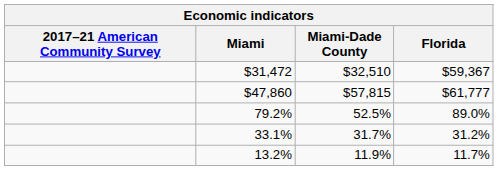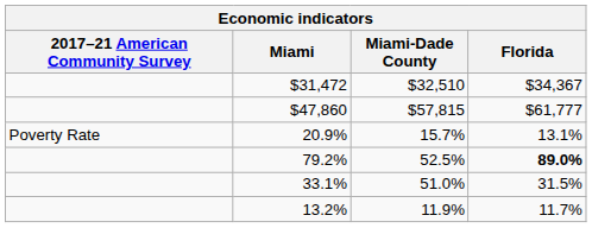 <table class="wikitable" style="font-size: 90%; text-align: right">
 <tr>
 <th colspan="4">Economic indicators</th>
 </tr>
 <tr>
 <th style="width: 14em;">2017–21 <a href='#'>American Community Survey</a></th>
 <th style="width: 7em;">Miami</th>
 <th style="width: 7em;">Miami-Dade County</th>
 <th style="width: 7em;">Florida</th>
 </tr>
 <tr>
 <td style="text-align:left"></td>
 <td>$31,472</td>
 <td>$32,510</td>
-<td>$59,367</td>
+<td>$34,367</td>
 </tr>
 <tr>
 <td style="text-align:left"></td>
 <td>$47,860</td>
 <td>$57,815</td>
 <td>$61,777</td>
 </tr>
 <tr>
+<td style="text-align:left">Poverty Rate</td>
+<td>20.9%</td>
+<td>15.7%</td>
+<td>13.1%</td>
+</tr>
+<tr>
 <td style="text-align:left"></td>
 <td>79.2%</td>
 <td>52.5%</td>
-<td>89.0%</td>
+<td><strong>89.0%</strong></td>
 </tr>
 <tr>
 <td style="text-align:left"></td>
 <td>33.1%</td>
-<td>31.7%</td>
-<td>31.2%</td>
+<td>51.0%</td>
+<td>31.5%</td>
 </tr>
 <tr>
 <td style="text-align:left"></td>
 <td>13.2%</td>
 <td>11.9%</td>
 <td>11.7%</td>
 </tr>
 </table>
